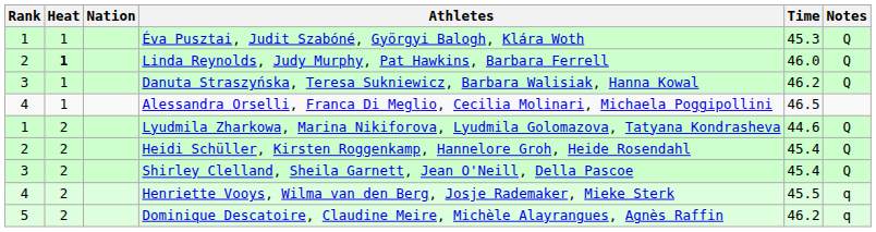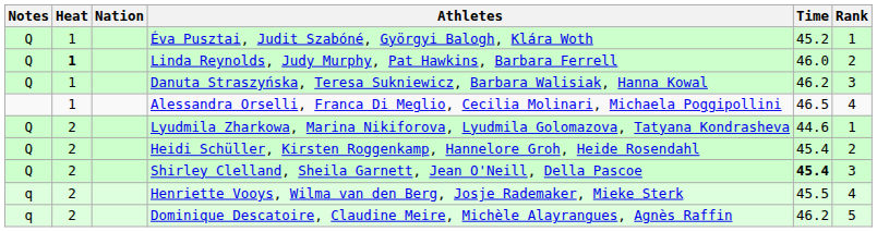 <table class="wikitable sortable" style="text-align:center">
 <tr>
-<th>Rank</th>
+<th>Notes</th>
 <th>Heat</th>
 <th>Nation</th>
 <th>Athletes</th>
 <th>Time</th>
-<th>Notes</th>
+<th>Rank</th>
 </tr>
 <tr bgcolor=ccffcc>
-<td>1</td>
+<td>Q</td>
 <td>1</td>
 <td align=left></td>
 <td align=left><a href='#'>Éva Pusztai</a>, <a href='#'>Judit Szabóné</a>, <a href='#'>Györgyi Balogh</a>, <a href='#'>Klára Woth</a></td>
-<td>45.3</td>
-<td>Q</td>
+<td>45.2</td>
+<td>1</td>
 </tr>
 <tr bgcolor=ccffcc>
-<td>2</td>
+<td>Q</td>
 <td><strong>1</strong></td>
 <td align=left></td>
 <td align=left><a href='#'>Linda Reynolds</a>, <a href='#'>Judy Murphy</a>, <a href='#'>Pat Hawkins</a>, <a href='#'>Barbara Ferrell</a></td>
 <td>46.0</td>
-<td>Q</td>
+<td>2</td>
 </tr>
 <tr bgcolor=ccffcc>
-<td>3</td>
+<td>Q</td>
 <td>1</td>
 <td align=left></td>
 <td align=left><a href='#'>Danuta Straszyńska</a>, <a href='#'>Teresa Sukniewicz</a>, <a href='#'>Barbara Walisiak</a>, <a href='#'>Hanna Kowal</a></td>
 <td>46.2</td>
-<td>Q</td>
+<td>3</td>
 </tr>
 <tr>
-<td>4</td>
+<td></td>
 <td>1</td>
 <td align=left></td>
 <td align=left><a href='#'>Alessandra Orselli</a>, <a href='#'>Franca Di Meglio</a>, <a href='#'>Cecilia Molinari</a>, <a href='#'>Michaela Poggipollini</a></td>
 <td>46.5</td>
-<td></td>
+<td>4</td>
 </tr>
 <tr bgcolor=ccffcc>
-<td>1</td>
+<td>Q</td>
 <td>2</td>
 <td align=left></td>
 <td align=left><a href='#'>Lyudmila Zharkowa</a>, <a href='#'>Marina Nikiforova</a>, <a href='#'>Lyudmila Golomazova</a>, <a href='#'>Tatyana Kondrasheva</a></td>
 <td>44.6</td>
-<td>Q</td>
+<td>1</td>
 </tr>
 <tr bgcolor=ccffcc>
-<td>2</td>
+<td>Q</td>
 <td>2</td>
 <td align=left></td>
 <td align=left><a href='#'>Heidi Schüller</a>, <a href='#'>Kirsten Roggenkamp</a>, <a href='#'>Hannelore Groh</a>, <a href='#'>Heide Rosendahl</a></td>
 <td>45.4</td>
-<td>Q</td>
+<td>2</td>
 </tr>
 <tr bgcolor=ccffcc>
-<td>3</td>
+<td>Q</td>
 <td>2</td>
 <td align=left></td>
 <td align=left><a href='#'>Shirley Clelland</a>, <a href='#'>Sheila Garnett</a>, <a href='#'>Jean O'Neill</a>, <a href='#'>Della Pascoe</a></td>
-<td>45.4</td>
-<td>Q</td>
+<td><strong>45.4</strong></td>
+<td>3</td>
 </tr>
 <tr bgcolor=ddffdd>
-<td>4</td>
+<td>q</td>
 <td>2</td>
 <td align=left></td>
 <td align=left><a href='#'>Henriette Vooys</a>, <a href='#'>Wilma van den Berg</a>, <a href='#'>Josje Rademaker</a>, <a href='#'>Mieke Sterk</a></td>
 <td>45.5</td>
-<td>q</td>
+<td>4</td>
 </tr>
 <tr bgcolor=ddffdd>
-<td>5</td>
+<td>q</td>
 <td>2</td>
 <td align=left></td>
 <td align=left><a href='#'>Dominique Descatoire</a>, <a href='#'>Claudine Meire</a>, <a href='#'>Michèle Alayrangues</a>, <a href='#'>Agnès Raffin</a></td>
 <td>46.2</td>
-<td>q</td>
+<td>5</td>
 </tr>
 </table>
